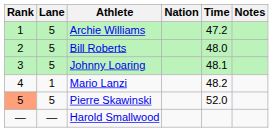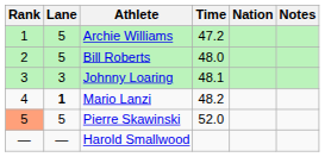 <table class="wikitable sortable" style="text-align:center">
 <tr>
 <th>Rank</th>
 <th>Lane</th>
 <th>Athlete</th>
+<th>Time</th>
 <th>Nation</th>
-<th>Time</th>
 <th>Notes</th>
 </tr>
 <tr bgcolor=bbf3bb>
 <td>1</td>
 <td>5</td>
 <td align=left><a href='#'>Archie Williams</a></td>
+<td>47.2</td>
 <td align=left></td>
-<td>47.2</td>
 <td></td>
 </tr>
 <tr bgcolor=bbf3bb>
 <td>2</td>
 <td>5</td>
 <td align=left><a href='#'>Bill Roberts</a></td>
+<td>48.0</td>
 <td align=left></td>
-<td>48.0</td>
 <td></td>
 </tr>
 <tr bgcolor=bbf3bb>
 <td>3</td>
-<td>5</td>
+<td>3</td>
 <td align=left><a href='#'>Johnny Loaring</a></td>
+<td>48.1</td>
 <td align=left></td>
-<td>48.1</td>
 <td></td>
 </tr>
 <tr>
 <td>4</td>
-<td>1</td>
+<td><strong>1</strong></td>
 <td align=left><a href='#'>Mario Lanzi</a></td>
+<td>48.2</td>
 <td align=left></td>
-<td>48.2</td>
 <td></td>
 </tr>
 <tr>
 <td style="background: lightsalmon;">5</td>
 <td>5</td>
 <td align=left><a href='#'>Pierre Skawinski</a></td>
+<td>52.0</td>
 <td align=left></td>
-<td>52.0</td>
 <td></td>
 </tr>
 <tr>
 <td data-sort-value=6>—</td>
 <td>—</td>
 <td align=left><a href='#'>Harold Smallwood</a></td>
+<td></td>
 <td align=left></td>
-<td></td>
 <td></td>
 </tr>
 </table>
